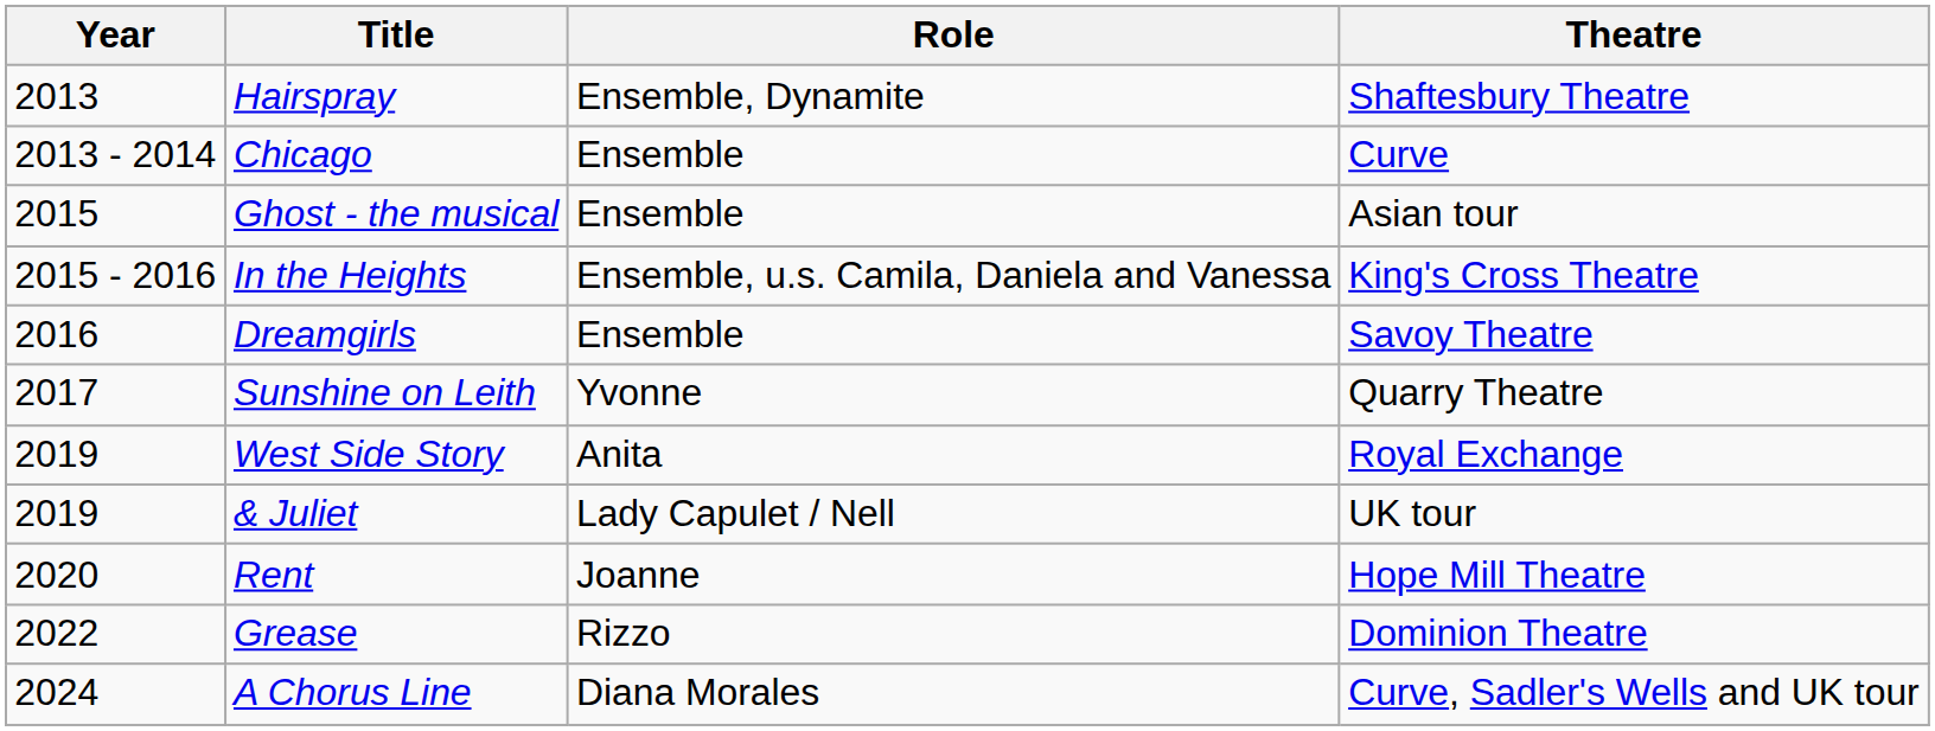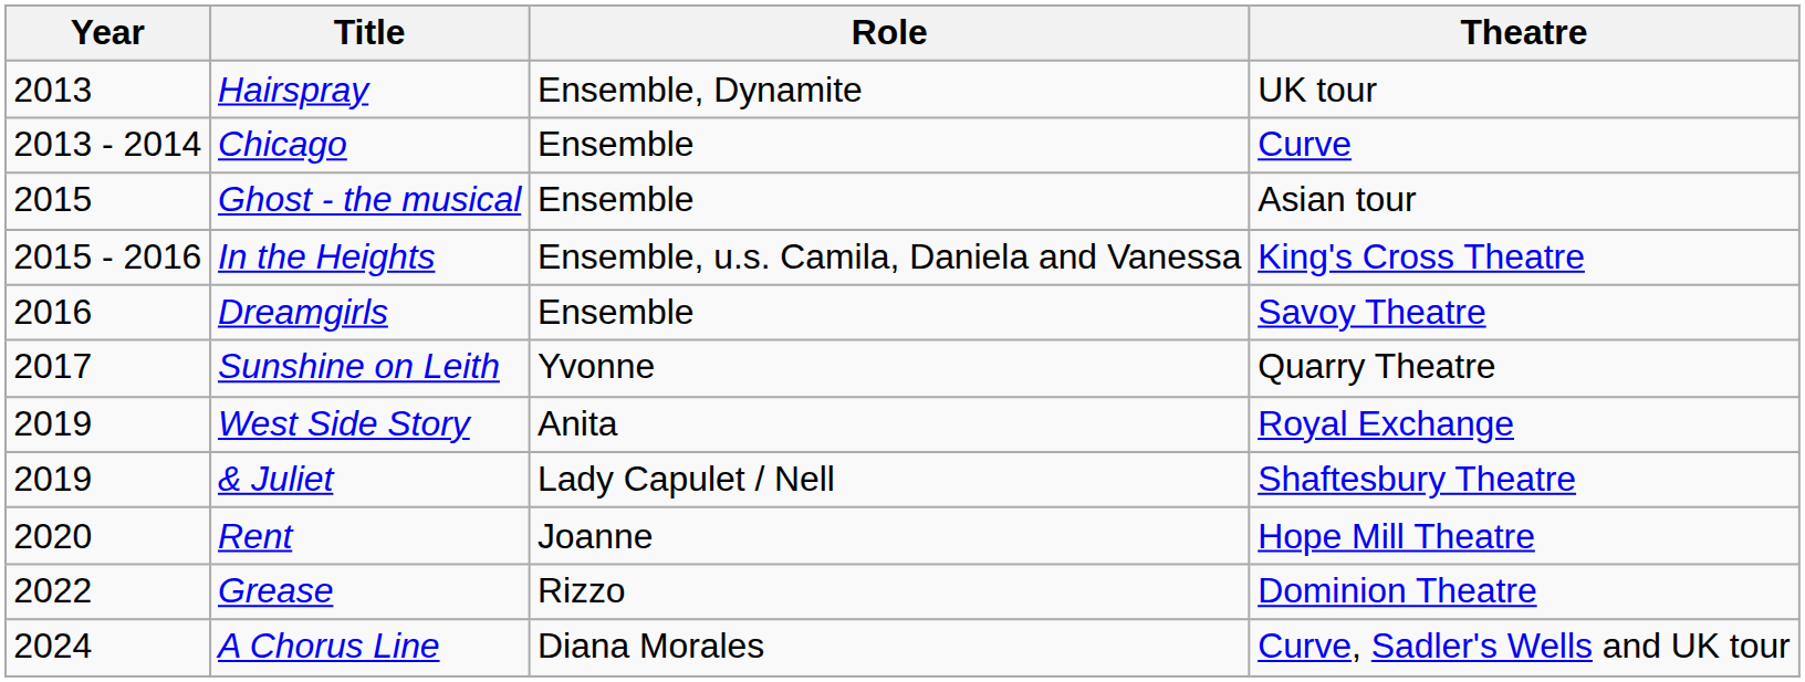 <table class="wikitable">
 <tr>
 <th>Year</th>
 <th>Title</th>
 <th>Role</th>
 <th>Theatre</th>
 </tr>
 <tr>
 <td>2013</td>
 <td><a href='#'><em>Hairspray</em></a></td>
 <td>Ensemble, Dynamite</td>
-<td><a href='#'>Shaftesbury Theatre</a></td>
+<td>UK tour</td>
 </tr>
 <tr>
 <td>2013 - 2014</td>
 <td><a href='#'><em>Chicago</em></a></td>
 <td>Ensemble</td>
 <td><a href='#'>Curve</a></td>
 </tr>
 <tr>
 <td>2015</td>
 <td><em><a href='#'>Ghost - the musical</a></em></td>
 <td>Ensemble</td>
 <td>Asian tour</td>
 </tr>
 <tr>
 <td>2015 - 2016</td>
 <td><em><a href='#'>In the Heights</a></em></td>
 <td>Ensemble, u.s. Camila, Daniela and Vanessa</td>
 <td><a href='#'>King's Cross Theatre</a></td>
 </tr>
 <tr>
 <td>2016</td>
 <td><em><a href='#'>Dreamgirls</a></em></td>
 <td>Ensemble</td>
 <td><a href='#'>Savoy Theatre</a></td>
 </tr>
 <tr>
 <td>2017</td>
 <td><em><a href='#'>Sunshine on Leith</a></em></td>
 <td>Yvonne</td>
 <td>Quarry Theatre</td>
 </tr>
 <tr>
 <td>2019</td>
 <td><em><a href='#'>West Side Story</a></em></td>
 <td>Anita</td>
 <td><a href='#'>Royal Exchange</a></td>
 </tr>
 <tr>
 <td>2019</td>
 <td><em><a href='#'>& Juliet</a></em></td>
 <td>Lady Capulet / Nell</td>
-<td>UK tour</td>
+<td><a href='#'>Shaftesbury Theatre</a></td>
 </tr>
 <tr>
 <td>2020</td>
 <td><a href='#'><em>Rent</em></a></td>
 <td>Joanne</td>
 <td><a href='#'>Hope Mill Theatre</a></td>
 </tr>
 <tr>
 <td>2022</td>
 <td><em><a href='#'>Grease</a></em></td>
 <td>Rizzo</td>
 <td><a href='#'>Dominion Theatre</a></td>
 </tr>
 <tr>
 <td>2024</td>
 <td><em><a href='#'>A Chorus Line</a></em></td>
 <td>Diana Morales</td>
 <td><a href='#'>Curve</a>, <a href='#'>Sadler's Wells</a> and UK tour</td>
 </tr>
 </table>
